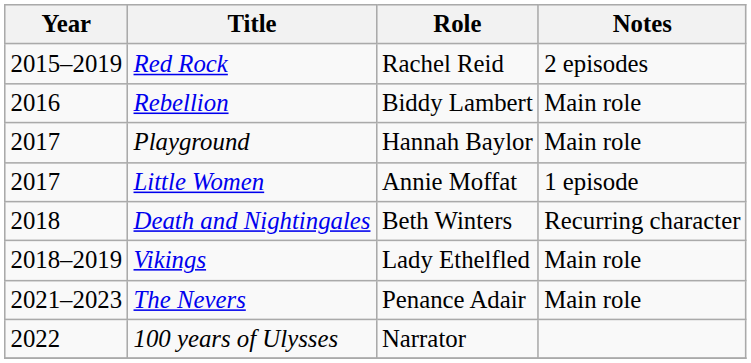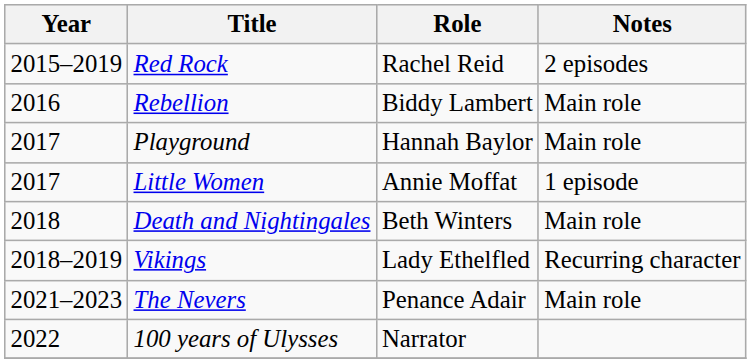 <table class="wikitable sortable">
 <tr>
 <th>Year</th>
 <th>Title</th>
 <th>Role</th>
 <th class="unsortable">Notes</th>
 </tr>
 <tr>
 <td>2015–2019</td>
 <td><em><a href='#'>Red Rock</a></em></td>
 <td>Rachel Reid</td>
 <td>2 episodes</td>
 </tr>
 <tr>
 <td>2016</td>
 <td><em><a href='#'>Rebellion</a></em></td>
 <td>Biddy Lambert</td>
 <td>Main role</td>
 </tr>
 <tr>
 <td>2017</td>
 <td><em>Playground</em></td>
 <td>Hannah Baylor</td>
 <td>Main role</td>
 </tr>
 <tr>
 <td>2017</td>
 <td><em><a href='#'>Little Women</a></em></td>
 <td>Annie Moffat</td>
 <td>1 episode</td>
 </tr>
 <tr>
 <td>2018</td>
 <td><em><a href='#'>Death and Nightingales</a></em></td>
 <td>Beth Winters</td>
-<td>Recurring character</td>
+<td>Main role</td>
 </tr>
 <tr>
 <td>2018–2019</td>
 <td><em><a href='#'>Vikings</a></em></td>
 <td>Lady Ethelfled</td>
-<td>Main role</td>
+<td>Recurring character</td>
 </tr>
 <tr>
 <td>2021–2023</td>
 <td><em><a href='#'>The Nevers</a></em></td>
 <td>Penance Adair</td>
 <td>Main role</td>
 </tr>
 <tr>
 <td>2022</td>
 <td><em>100 years of Ulysses</em></td>
 <td>Narrator</td>
 <td></td>
 </tr>
 <tr>
 </tr>
 </table>
